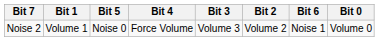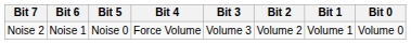 <table class="wikitable">
 <tr>
 <th>Bit 7</th>
-<th>Bit 1</th>
+<th>Bit 6</th>
 <th>Bit 5</th>
 <th>Bit 4</th>
 <th>Bit 3</th>
 <th>Bit 2</th>
-<th>Bit 6</th>
+<th>Bit 1</th>
 <th>Bit 0</th>
 </tr>
 <tr>
 <td>Noise 2</td>
-<td>Volume 1</td>
+<td>Noise 1</td>
 <td>Noise 0</td>
 <td>Force Volume</td>
 <td>Volume 3</td>
 <td>Volume 2</td>
-<td>Noise 1</td>
+<td>Volume 1</td>
 <td>Volume 0</td>
 </tr>
 </table>
